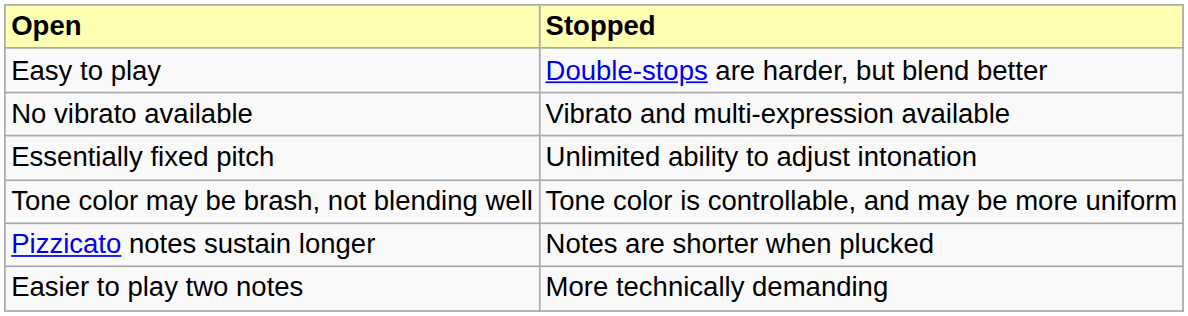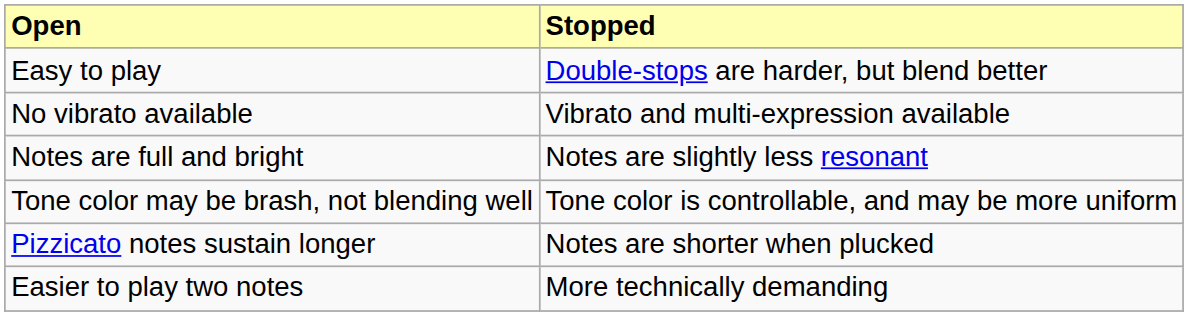 <table class="wikitable">
 <tr>
 <td align=left bgcolor="#ffffb4"><strong>Open</strong></td>
 <td align=left bgcolor="#ffffb4"><strong>Stopped</strong></td>
 </tr>
 <tr>
 <td align=left>Easy to play</td>
 <td align=left><a href='#'>Double-stops</a> are harder, but blend better</td>
 </tr>
 <tr>
 <td align=left>No vibrato available</td>
 <td align=left>Vibrato and multi-expression available</td>
 </tr>
 <tr>
-<td align=left>Essentially fixed pitch</td>
-<td align=left>Unlimited ability to adjust intonation</td>
+<td align=left>Notes are full and bright</td>
+<td align=left>Notes are slightly less <a href='#'>resonant</a></td>
 </tr>
 <tr>
 <td align=left>Tone color may be brash, not blending well</td>
 <td align=left>Tone color is controllable, and may be more uniform</td>
 </tr>
 <tr>
 <td align=left><a href='#'>Pizzicato</a> notes sustain longer</td>
 <td align=left>Notes are shorter when plucked</td>
 </tr>
 <tr>
 <td align=left>Easier to play two notes</td>
 <td align=left>More technically demanding</td>
 </tr>
 </table>
